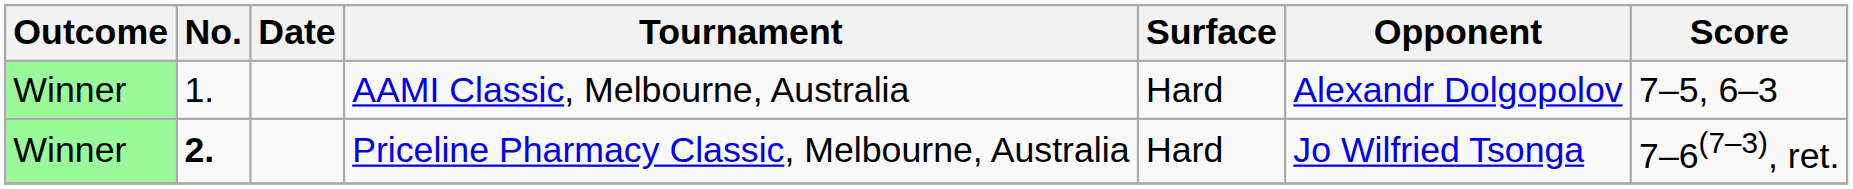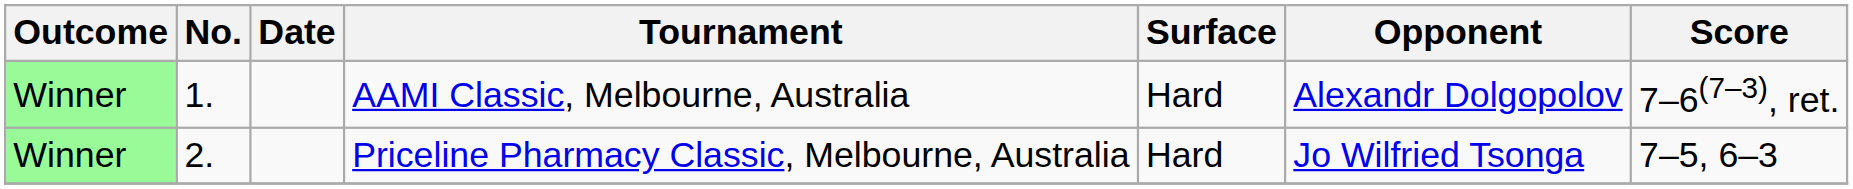 <table class="sortable wikitable">
 <tr>
 <th>Outcome</th>
 <th>No.</th>
 <th>Date</th>
 <th>Tournament</th>
 <th>Surface</th>
 <th>Opponent</th>
 <th>Score</th>
 </tr>
 <tr>
 <td bgcolor=98FB98>Winner</td>
 <td>1.</td>
 <td></td>
 <td><a href='#'>AAMI Classic</a>, Melbourne, Australia</td>
 <td>Hard</td>
 <td> <a href='#'>Alexandr Dolgopolov</a></td>
-<td>7–5, 6–3</td>
+<td>7–6<sup>(7–3)</sup>, ret.</td>
 </tr>
 <tr>
 <td bgcolor=98FB98>Winner</td>
-<td><strong>2.</strong></td>
+<td>2.</td>
 <td></td>
 <td><a href='#'>Priceline Pharmacy Classic</a>, Melbourne, Australia</td>
 <td>Hard</td>
 <td> <a href='#'>Jo Wilfried Tsonga</a></td>
-<td>7–6<sup>(7–3)</sup>, ret.</td>
+<td>7–5, 6–3</td>
 </tr>
 <tr>
 </tr>
 </table>
